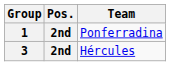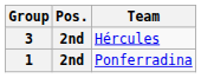 <table class="wikitable">
 <tr>
 <th>Group</th>
 <th>Pos.</th>
 <th>Team</th>
 </tr>
 <tr>
+<th>3</th>
+<th>2nd</th>
+<td><a href='#'>Hércules</a></td>
+</tr>
+<tr>
 <th>1</th>
 <th>2nd</th>
 <td><a href='#'>Ponferradina</a></td>
 </tr>
-<tr>
-<th>3</th>
-<th>2nd</th>
-<td><a href='#'>Hércules</a></td>
-</tr>
 </table>
